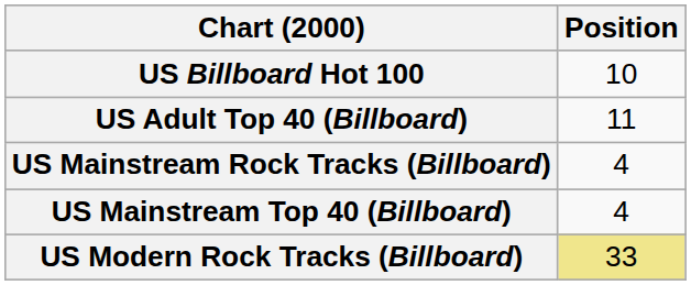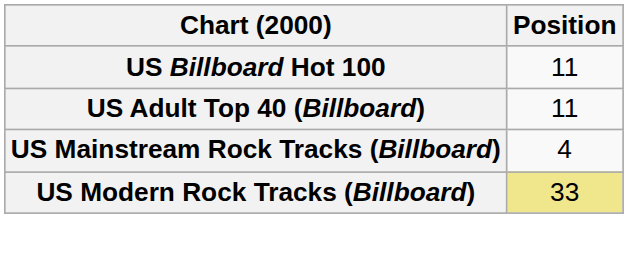 <table class="wikitable sortable plainrowheaders" style="text-align:center">
 <tr>
 <th>Chart (2000)</th>
 <th>Position</th>
 </tr>
 <tr>
 <th scope="row">US <em>Billboard</em> Hot 100</th>
-<td align="center">10</td>
+<td align="center">11</td>
 </tr>
 <tr>
 <th scope="row">US Adult Top 40 (<em>Billboard</em>)</th>
 <td>11</td>
 </tr>
 <tr>
 <th scope="row">US Mainstream Rock Tracks (<em>Billboard</em>)</th>
 <td>4</td>
 </tr>
 <tr>
-<th scope="row">US Mainstream Top 40 (<em>Billboard</em>)</th>
-<td>4</td>
-</tr>
-<tr>
 <th scope="row">US Modern Rock Tracks (<em>Billboard</em>)</th>
 <td style="background: khaki;">33</td>
 </tr>
 </table>
